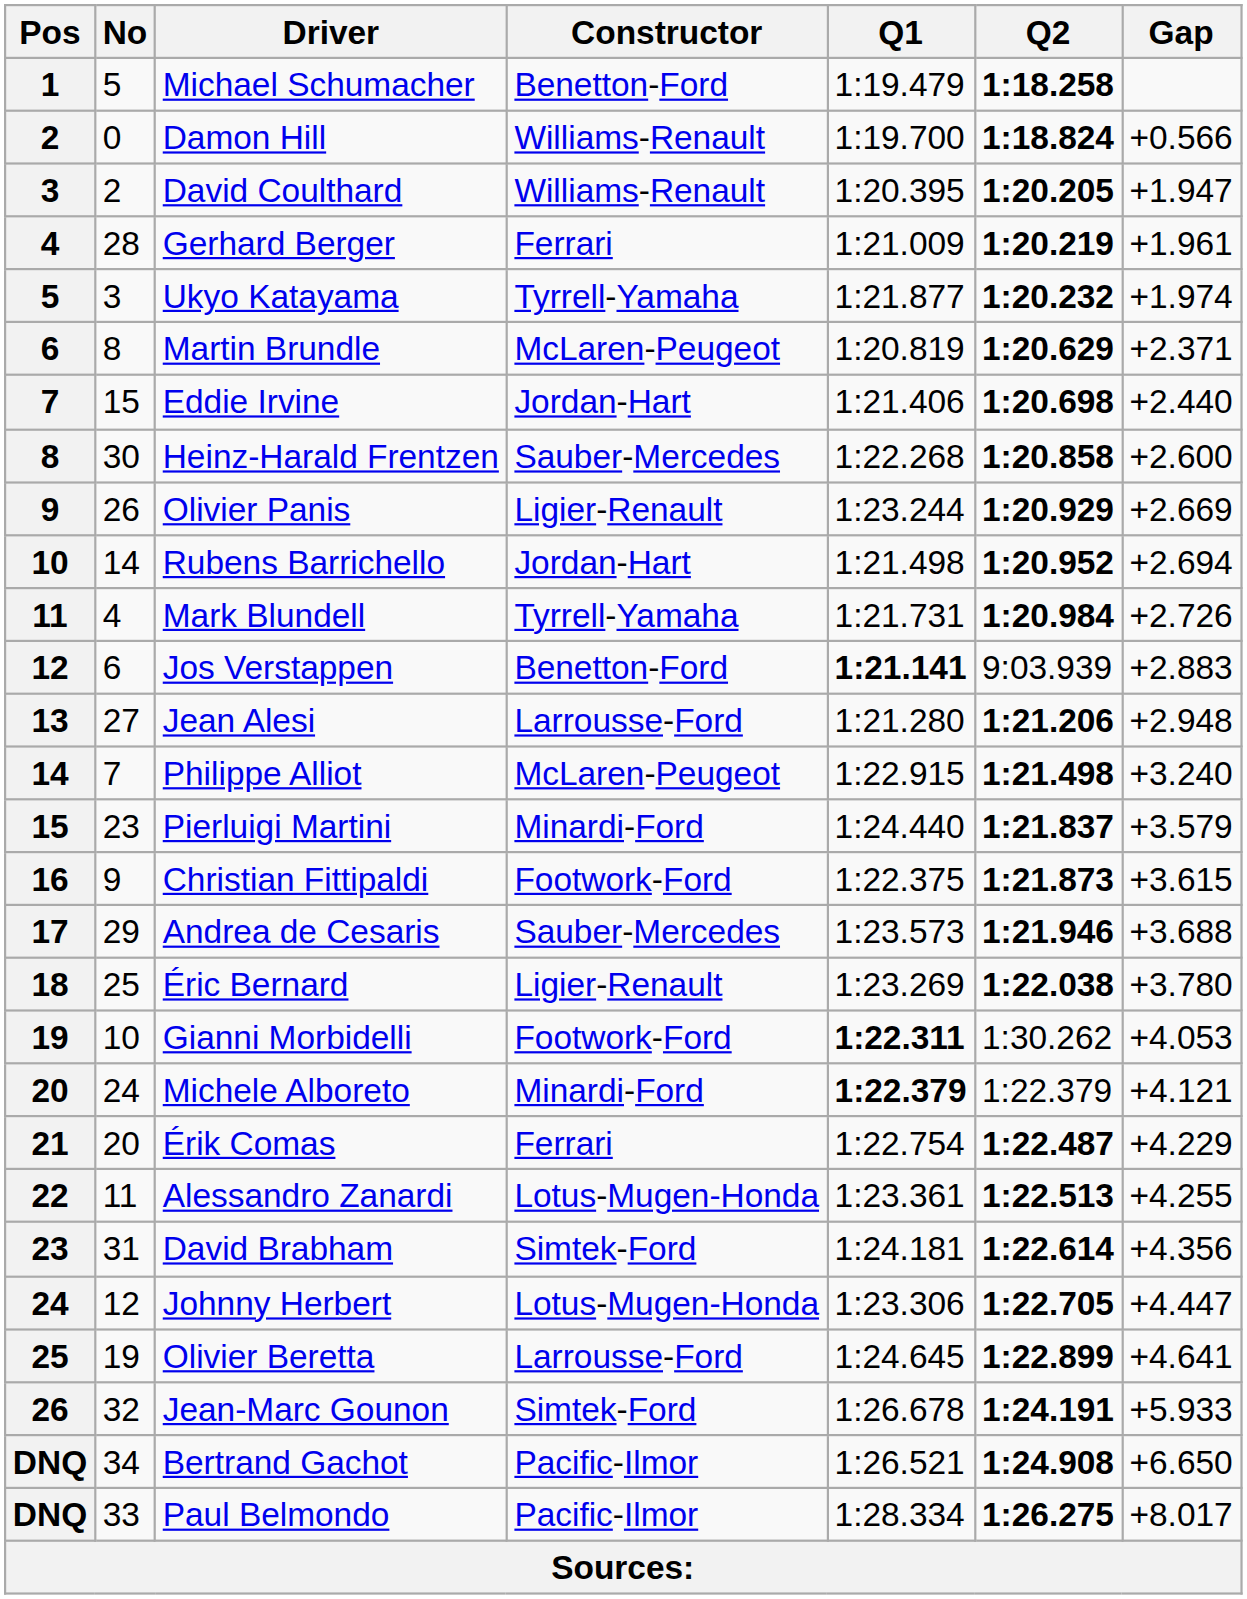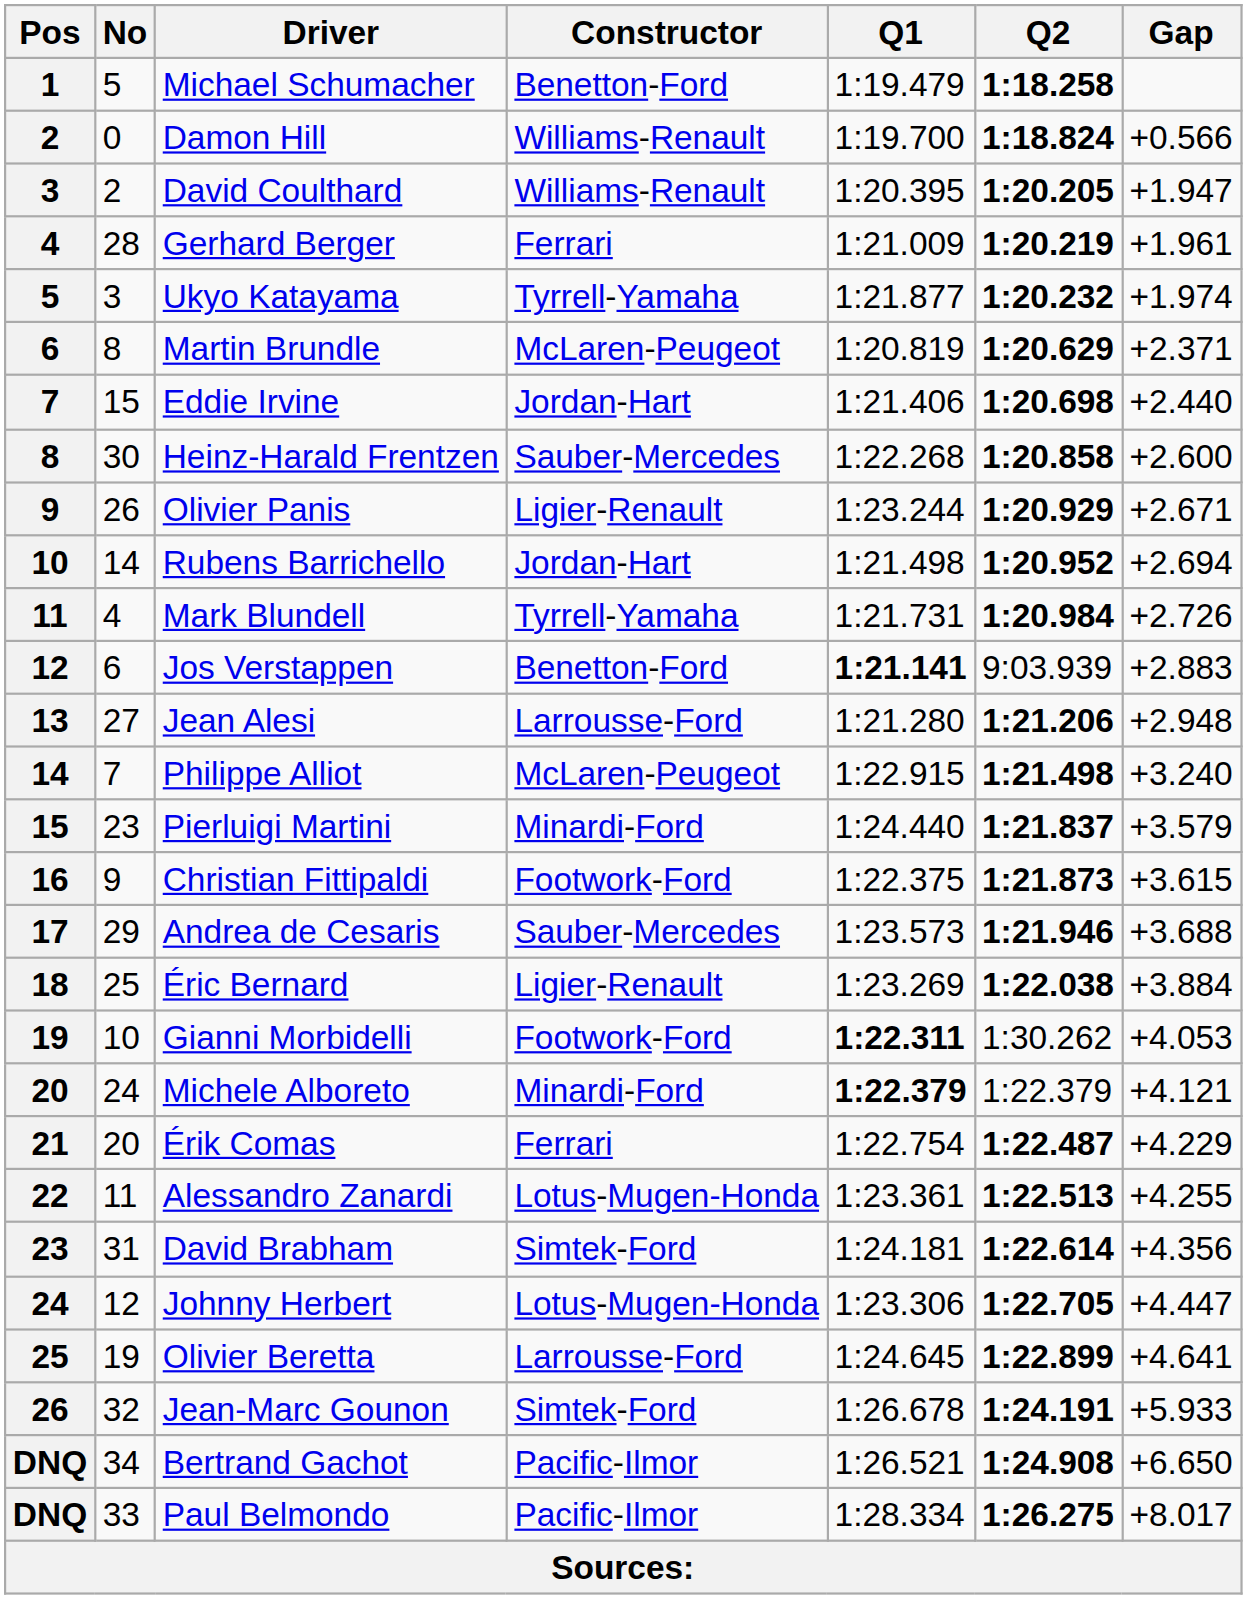 <table class="wikitable sortable" style="font-size: 95%;">
 <tr>
 <th>Pos</th>
 <th>No</th>
 <th>Driver</th>
 <th>Constructor</th>
 <th>Q1</th>
 <th>Q2</th>
 <th>Gap</th>
 </tr>
 <tr>
 <th>1</th>
 <td>5</td>
 <td> <a href='#'>Michael Schumacher</a></td>
 <td><a href='#'>Benetton</a>-<a href='#'>Ford</a></td>
 <td>1:19.479</td>
 <td><strong>1:18.258</strong></td>
 <td></td>
 </tr>
 <tr>
 <th>2</th>
 <td>0</td>
 <td> <a href='#'>Damon Hill</a></td>
 <td><a href='#'>Williams</a>-<a href='#'>Renault</a></td>
 <td>1:19.700</td>
 <td><strong>1:18.824</strong></td>
 <td>+0.566</td>
 </tr>
 <tr>
 <th>3</th>
 <td>2</td>
 <td> <a href='#'>David Coulthard</a></td>
 <td><a href='#'>Williams</a>-<a href='#'>Renault</a></td>
 <td>1:20.395</td>
 <td><strong>1:20.205</strong></td>
 <td>+1.947</td>
 </tr>
 <tr>
 <th>4</th>
 <td>28</td>
 <td> <a href='#'>Gerhard Berger</a></td>
 <td><a href='#'>Ferrari</a></td>
 <td>1:21.009</td>
 <td><strong>1:20.219</strong></td>
 <td>+1.961</td>
 </tr>
 <tr>
 <th>5</th>
 <td>3</td>
 <td> <a href='#'>Ukyo Katayama</a></td>
 <td><a href='#'>Tyrrell</a>-<a href='#'>Yamaha</a></td>
 <td>1:21.877</td>
 <td><strong>1:20.232</strong></td>
 <td>+1.974</td>
 </tr>
 <tr>
 <th>6</th>
 <td>8</td>
 <td> <a href='#'>Martin Brundle</a></td>
 <td><a href='#'>McLaren</a>-<a href='#'>Peugeot</a></td>
 <td>1:20.819</td>
 <td><strong>1:20.629</strong></td>
 <td>+2.371</td>
 </tr>
 <tr>
 <th>7</th>
 <td>15</td>
 <td> <a href='#'>Eddie Irvine</a></td>
 <td><a href='#'>Jordan</a>-<a href='#'>Hart</a></td>
 <td>1:21.406</td>
 <td><strong>1:20.698</strong></td>
 <td>+2.440</td>
 </tr>
 <tr>
 <th>8</th>
 <td>30</td>
 <td> <a href='#'>Heinz-Harald Frentzen</a></td>
 <td><a href='#'>Sauber</a>-<a href='#'>Mercedes</a></td>
 <td>1:22.268</td>
 <td><strong>1:20.858</strong></td>
 <td>+2.600</td>
 </tr>
 <tr>
 <th>9</th>
 <td>26</td>
 <td> <a href='#'>Olivier Panis</a></td>
 <td><a href='#'>Ligier</a>-<a href='#'>Renault</a></td>
 <td>1:23.244</td>
 <td><strong>1:20.929</strong></td>
-<td>+2.669</td>
+<td>+2.671</td>
 </tr>
 <tr>
 <th>10</th>
 <td>14</td>
 <td> <a href='#'>Rubens Barrichello</a></td>
 <td><a href='#'>Jordan</a>-<a href='#'>Hart</a></td>
 <td>1:21.498</td>
 <td><strong>1:20.952</strong></td>
 <td>+2.694</td>
 </tr>
 <tr>
 <th>11</th>
 <td>4</td>
 <td> <a href='#'>Mark Blundell</a></td>
 <td><a href='#'>Tyrrell</a>-<a href='#'>Yamaha</a></td>
 <td>1:21.731</td>
 <td><strong>1:20.984</strong></td>
 <td>+2.726</td>
 </tr>
 <tr>
 <th>12</th>
 <td>6</td>
 <td> <a href='#'>Jos Verstappen</a></td>
 <td><a href='#'>Benetton</a>-<a href='#'>Ford</a></td>
 <td><strong>1:21.141</strong></td>
 <td>9:03.939</td>
 <td>+2.883</td>
 </tr>
 <tr>
 <th>13</th>
 <td>27</td>
 <td> <a href='#'>Jean Alesi</a></td>
 <td><a href='#'>Larrousse</a>-<a href='#'>Ford</a></td>
 <td>1:21.280</td>
 <td><strong>1:21.206</strong></td>
 <td>+2.948</td>
 </tr>
 <tr>
 <th>14</th>
 <td>7</td>
 <td> <a href='#'>Philippe Alliot</a></td>
 <td><a href='#'>McLaren</a>-<a href='#'>Peugeot</a></td>
 <td>1:22.915</td>
 <td><strong>1:21.498</strong></td>
 <td>+3.240</td>
 </tr>
 <tr>
 <th>15</th>
 <td>23</td>
 <td> <a href='#'>Pierluigi Martini</a></td>
 <td><a href='#'>Minardi</a>-<a href='#'>Ford</a></td>
 <td>1:24.440</td>
 <td><strong>1:21.837</strong></td>
 <td>+3.579</td>
 </tr>
 <tr>
 <th>16</th>
 <td>9</td>
 <td> <a href='#'>Christian Fittipaldi</a></td>
 <td><a href='#'>Footwork</a>-<a href='#'>Ford</a></td>
 <td>1:22.375</td>
 <td><strong>1:21.873</strong></td>
 <td>+3.615</td>
 </tr>
 <tr>
 <th>17</th>
 <td>29</td>
 <td> <a href='#'>Andrea de Cesaris</a></td>
 <td><a href='#'>Sauber</a>-<a href='#'>Mercedes</a></td>
 <td>1:23.573</td>
 <td><strong>1:21.946</strong></td>
 <td>+3.688</td>
 </tr>
 <tr>
 <th>18</th>
 <td>25</td>
 <td> <a href='#'>Éric Bernard</a></td>
 <td><a href='#'>Ligier</a>-<a href='#'>Renault</a></td>
 <td>1:23.269</td>
 <td><strong>1:22.038</strong></td>
-<td>+3.780</td>
+<td>+3.884</td>
 </tr>
 <tr>
 <th>19</th>
 <td>10</td>
 <td> <a href='#'>Gianni Morbidelli</a></td>
 <td><a href='#'>Footwork</a>-<a href='#'>Ford</a></td>
 <td><strong>1:22.311</strong></td>
 <td>1:30.262</td>
 <td>+4.053</td>
 </tr>
 <tr>
 <th>20</th>
 <td>24</td>
 <td> <a href='#'>Michele Alboreto</a></td>
 <td><a href='#'>Minardi</a>-<a href='#'>Ford</a></td>
 <td><strong>1:22.379</strong></td>
 <td>1:22.379</td>
 <td>+4.121</td>
 </tr>
 <tr>
 <th>21</th>
 <td>20</td>
 <td> <a href='#'>Érik Comas</a></td>
 <td><a href='#'>Ferrari</a></td>
 <td>1:22.754</td>
 <td><strong>1:22.487</strong></td>
 <td>+4.229</td>
 </tr>
 <tr>
 <th>22</th>
 <td>11</td>
 <td> <a href='#'>Alessandro Zanardi</a></td>
 <td><a href='#'>Lotus</a>-<a href='#'>Mugen-Honda</a></td>
 <td>1:23.361</td>
 <td><strong>1:22.513</strong></td>
 <td>+4.255</td>
 </tr>
 <tr>
 <th>23</th>
 <td>31</td>
 <td> <a href='#'>David Brabham</a></td>
 <td><a href='#'>Simtek</a>-<a href='#'>Ford</a></td>
 <td>1:24.181</td>
 <td><strong>1:22.614</strong></td>
 <td>+4.356</td>
 </tr>
 <tr>
 <th>24</th>
 <td>12</td>
 <td> <a href='#'>Johnny Herbert</a></td>
 <td><a href='#'>Lotus</a>-<a href='#'>Mugen-Honda</a></td>
 <td>1:23.306</td>
 <td><strong>1:22.705</strong></td>
 <td>+4.447</td>
 </tr>
 <tr>
 <th>25</th>
 <td>19</td>
 <td> <a href='#'>Olivier Beretta</a></td>
 <td><a href='#'>Larrousse</a>-<a href='#'>Ford</a></td>
 <td>1:24.645</td>
 <td><strong>1:22.899</strong></td>
 <td>+4.641</td>
 </tr>
 <tr>
 <th>26</th>
 <td>32</td>
 <td> <a href='#'>Jean-Marc Gounon</a></td>
 <td><a href='#'>Simtek</a>-<a href='#'>Ford</a></td>
 <td>1:26.678</td>
 <td><strong>1:24.191</strong></td>
 <td>+5.933</td>
 </tr>
 <tr>
 <th>DNQ</th>
 <td>34</td>
 <td> <a href='#'>Bertrand Gachot</a></td>
 <td><a href='#'>Pacific</a>-<a href='#'>Ilmor</a></td>
 <td>1:26.521</td>
 <td><strong>1:24.908</strong></td>
 <td>+6.650</td>
 </tr>
 <tr>
 <th>DNQ</th>
 <td>33</td>
 <td> <a href='#'>Paul Belmondo</a></td>
 <td><a href='#'>Pacific</a>-<a href='#'>Ilmor</a></td>
 <td>1:28.334</td>
 <td><strong>1:26.275</strong></td>
 <td>+8.017</td>
 </tr>
 <tr>
 <th colspan="7">Sources:</th>
 </tr>
 </table>
